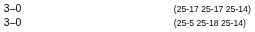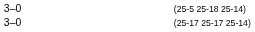 <table>
 <tr>
 <th width=200></th>
 <th width=80></th>
 <th width=200></th>
 <th width=220></th>
 </tr>
 <tr>
 <td align=right><strong></strong></td>
 <td align=center>3–0</td>
 <td></td>
-<td><small>(25-17 25-17 25-14)</small></td>
+<td><small>(25-5 25-18 25-14)</small></td>
 </tr>
 <tr>
 <td align=right><strong></strong></td>
 <td align=center>3–0</td>
 <td></td>
-<td><small>(25-5 25-18 25-14)</small></td>
+<td><small>(25-17 25-17 25-14)</small></td>
 </tr>
 </table>
